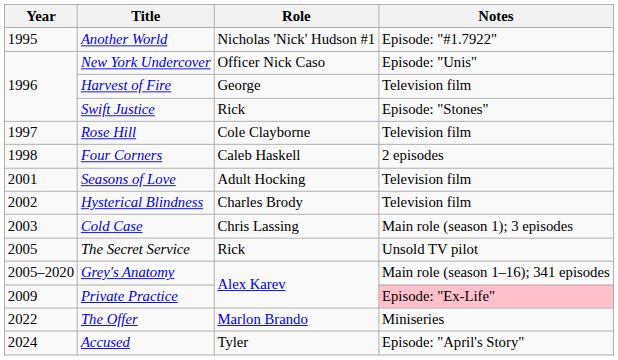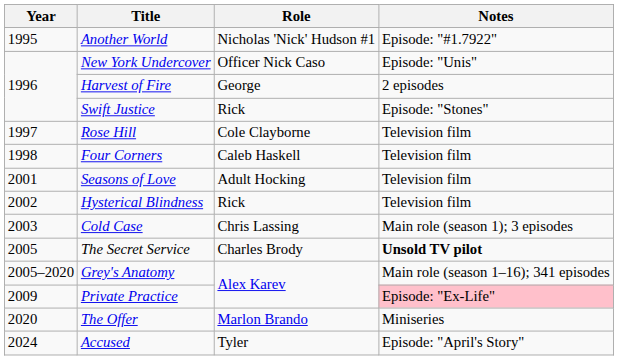 <table class="wikitable sortable">
 <tr>
 <th>Year</th>
 <th>Title</th>
 <th>Role</th>
 <th class="unsortable">Notes</th>
 </tr>
 <tr>
 <td>1995</td>
 <td><em><a href='#'>Another World</a></em></td>
 <td>Nicholas 'Nick' Hudson #1</td>
 <td>Episode: "#1.7922"</td>
 </tr>
 <tr>
 <td rowspan=3>1996</td>
 <td><em><a href='#'>New York Undercover</a></em></td>
 <td>Officer Nick Caso</td>
 <td>Episode: "Unis"</td>
 </tr>
 <tr>
 <td><em><a href='#'>Harvest of Fire</a></em></td>
 <td>George</td>
-<td>Television film</td>
+<td>2 episodes</td>
 </tr>
 <tr>
 <td><em><a href='#'>Swift Justice</a></em></td>
 <td>Rick</td>
 <td>Episode: "Stones"</td>
 </tr>
 <tr>
 <td>1997</td>
 <td><em><a href='#'>Rose Hill</a></em></td>
 <td>Cole Clayborne</td>
 <td>Television film</td>
 </tr>
 <tr>
 <td>1998</td>
 <td><em><a href='#'>Four Corners</a></em></td>
 <td>Caleb Haskell</td>
-<td>2 episodes</td>
+<td>Television film</td>
 </tr>
 <tr>
 <td>2001</td>
 <td><em><a href='#'>Seasons of Love</a></em></td>
 <td>Adult Hocking</td>
 <td>Television film</td>
 </tr>
 <tr>
 <td>2002</td>
 <td><em><a href='#'>Hysterical Blindness</a></em></td>
-<td>Charles Brody</td>
+<td>Rick</td>
 <td>Television film</td>
 </tr>
 <tr>
 <td>2003</td>
 <td><em><a href='#'>Cold Case</a></em></td>
 <td>Chris Lassing</td>
 <td>Main role (season 1); 3 episodes</td>
 </tr>
 <tr>
 <td>2005</td>
 <td><em>The Secret Service</em></td>
-<td>Rick</td>
-<td>Unsold TV pilot</td>
+<td>Charles Brody</td>
+<td><strong>Unsold TV pilot</strong></td>
 </tr>
 <tr>
 <td>2005–2020</td>
 <td><em><a href='#'>Grey's Anatomy</a></em></td>
 <td rowspan="2"><a href='#'>Alex Karev</a></td>
 <td>Main role (season 1–16); 341 episodes</td>
 </tr>
 <tr>
 <td>2009</td>
 <td><em><a href='#'>Private Practice</a></em></td>
 <td style="background: pink;">Episode: "Ex-Life"</td>
 </tr>
 <tr>
-<td>2022</td>
+<td>2020</td>
 <td><em><a href='#'>The Offer</a></em></td>
 <td><a href='#'>Marlon Brando</a></td>
 <td>Miniseries</td>
 </tr>
 <tr>
 <td>2024</td>
 <td><em><a href='#'>Accused</a></em></td>
 <td>Tyler</td>
 <td>Episode: "April's Story"</td>
 </tr>
 </table>
